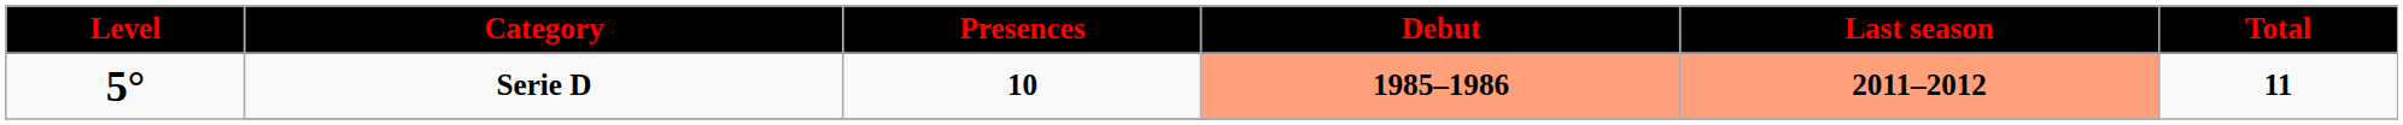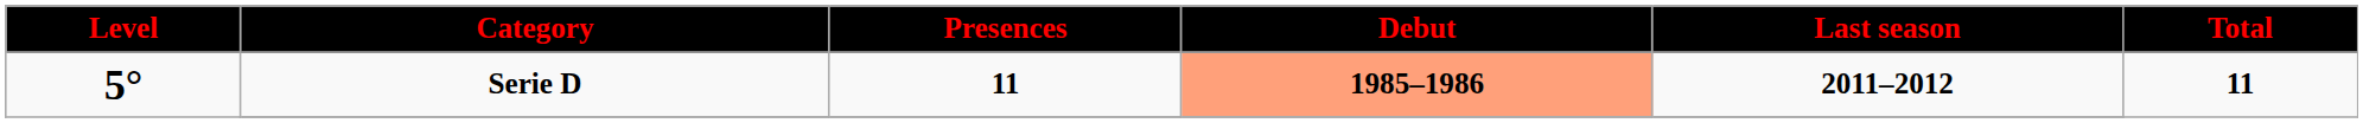 <table class="wikitable" width=100% style="text-align: center;">
 <tr>
 <td width="10%" style="background: black; color: red"><strong>Level</strong></td>
 <td width="25%" style="background: black; color: red"><strong>Category</strong></td>
 <td width="15%" style="background: black; color: red"><strong>Presences</strong></td>
 <td width="20%" style="background: black; color: red"><strong>Debut</strong></td>
 <td width="20%" style="background: black; color: red"><strong>Last season</strong></td>
 <td width="10%" style="background: black; color: red"><strong>Total</strong></td>
 </tr>
 <tr>
 <td rowspan="5"><big><big><strong>5°</strong></big></big></td>
 <td><strong>Serie D</strong></td>
-<td><strong>10</strong></td>
+<td><strong>11</strong></td>
 <td style="background: lightsalmon;"><strong>1985–1986</strong></td>
-<td style="background: lightsalmon;"><strong>2011–2012</strong></td>
+<td><strong>2011–2012</strong></td>
 <td rowspan="5"><strong>11</strong></td>
 </tr>
 <tr>
 </tr>
 </table>
